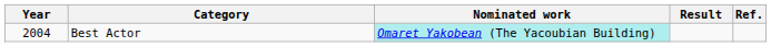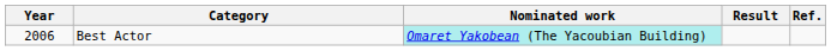 <table class="wikitable">
 <tr>
 <th scope="col" style="width:5em;">Year</th>
 <th scope="col" style="width:26em;">Category</th>
 <th scope="col" style="width:25em;">Nominated work</th>
 <th scope="col" style="width:5em;">Result</th>
 <th>Ref.</th>
 </tr>
 <tr>
-<td style="text-align:center;">2004</td>
+<td style="text-align:center;">2006</td>
 <td>Best Actor</td>
 <td style="background: paleturquoise;"><em><a href='#'>Omaret Yakobean</a></em> (The Yacoubian Building)</td>
 <td></td>
 <td></td>
 </tr>
 </table>
